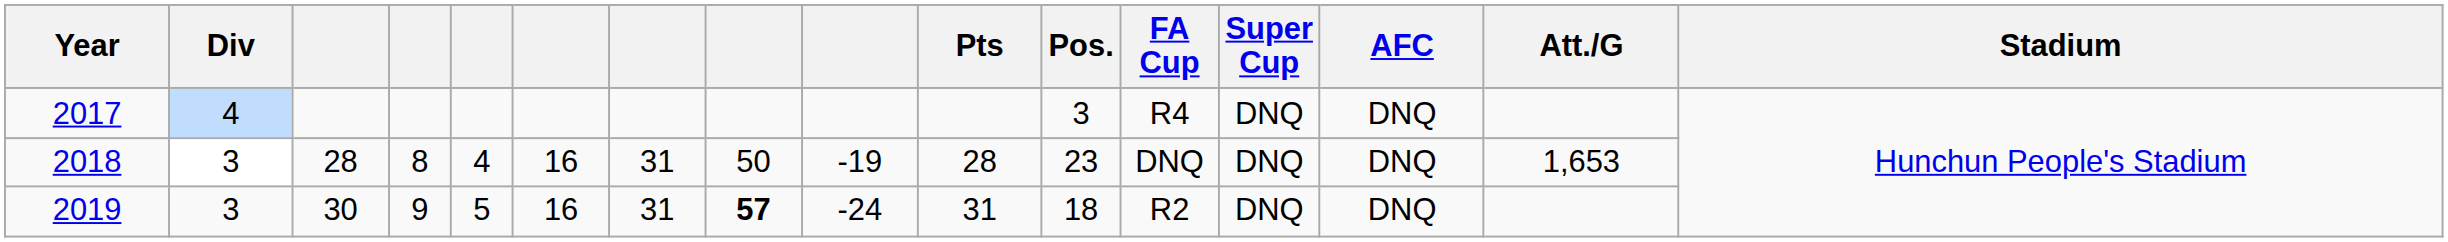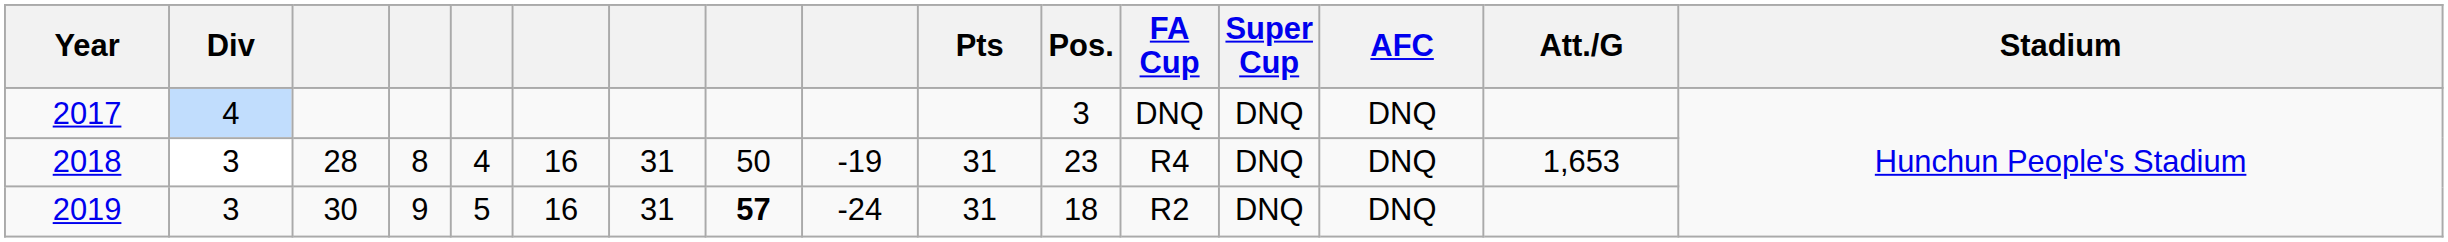 <table class="wikitable sortable" width=100% style=text-align:Center>
 <tr>
 <th>Year</th>
 <th>Div</th>
 <th></th>
 <th></th>
 <th></th>
 <th></th>
 <th></th>
 <th></th>
 <th></th>
 <th>Pts</th>
 <th width=2%>Pos.</th>
 <th width=4%><a href='#'>FA Cup</a></th>
 <th width=2%><a href='#'>Super Cup</a></th>
 <th><a href='#'>AFC</a></th>
 <th>Att./G</th>
 <th>Stadium</th>
 </tr>
 <tr>
 <td><a href='#'>2017</a></td>
 <td bgcolor="#c1ddfd">4</td>
 <td></td>
 <td></td>
 <td></td>
 <td></td>
 <td></td>
 <td></td>
 <td></td>
 <td></td>
 <td>3</td>
-<td>R4</td>
+<td>DNQ</td>
 <td>DNQ</td>
 <td>DNQ</td>
 <td></td>
 <td align=center rowspan=3><a href='#'>Hunchun People's Stadium</a></td>
 </tr>
 <tr>
 <td><a href='#'>2018</a></td>
 <td bgcolor="#ffffff">3</td>
 <td>28</td>
 <td>8</td>
 <td>4</td>
 <td>16</td>
 <td>31</td>
 <td>50</td>
 <td>-19</td>
-<td>28</td>
+<td>31</td>
 <td>23</td>
-<td>DNQ</td>
+<td>R4</td>
 <td>DNQ</td>
 <td>DNQ</td>
 <td>1,653</td>
 </tr>
 <tr>
 <td><a href='#'>2019</a></td>
 <td>3</td>
 <td>30</td>
 <td>9</td>
 <td>5</td>
 <td>16</td>
 <td>31</td>
 <td><strong>57</strong></td>
 <td>-24</td>
 <td>31</td>
 <td>18</td>
 <td>R2</td>
 <td>DNQ</td>
 <td>DNQ</td>
 <td></td>
 </tr>
 </table>
